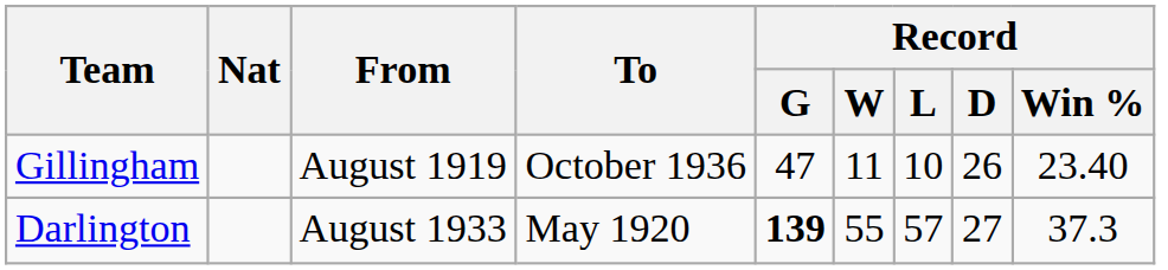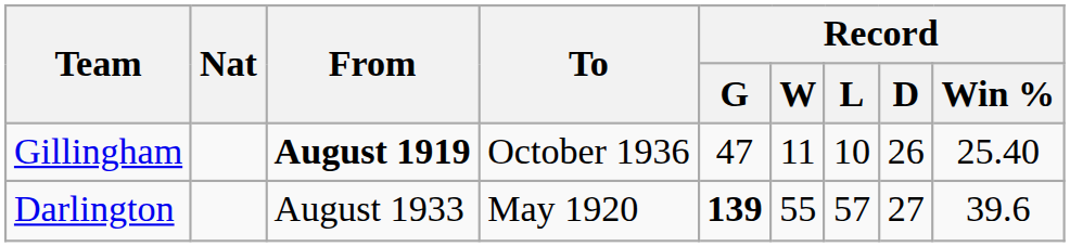 <table class="wikitable" style="text-align: center">
 <tr>
 <th rowspan="2">Team</th>
 <th rowspan="2">Nat</th>
 <th rowspan="2">From</th>
 <th rowspan="2">To</th>
 <th colspan="5">Record</th>
 </tr>
 <tr>
 <th>G</th>
 <th>W</th>
 <th>L</th>
 <th>D</th>
 <th>Win %</th>
 </tr>
 <tr>
 <td align=left><a href='#'>Gillingham</a></td>
 <td></td>
-<td align=left>August 1919</td>
+<td align=left><strong>August 1919</strong></td>
 <td align=left>October 1936</td>
 <td>47</td>
 <td>11</td>
 <td>10</td>
 <td>26</td>
-<td>23.40</td>
+<td>25.40</td>
 </tr>
 <tr>
 <td align=left><a href='#'>Darlington</a></td>
 <td></td>
 <td align=left>August 1933</td>
 <td align=left>May 1920</td>
 <td><strong>139</strong></td>
 <td>55</td>
 <td>57</td>
 <td>27</td>
-<td>37.3</td>
+<td>39.6</td>
 </tr>
 </table>
